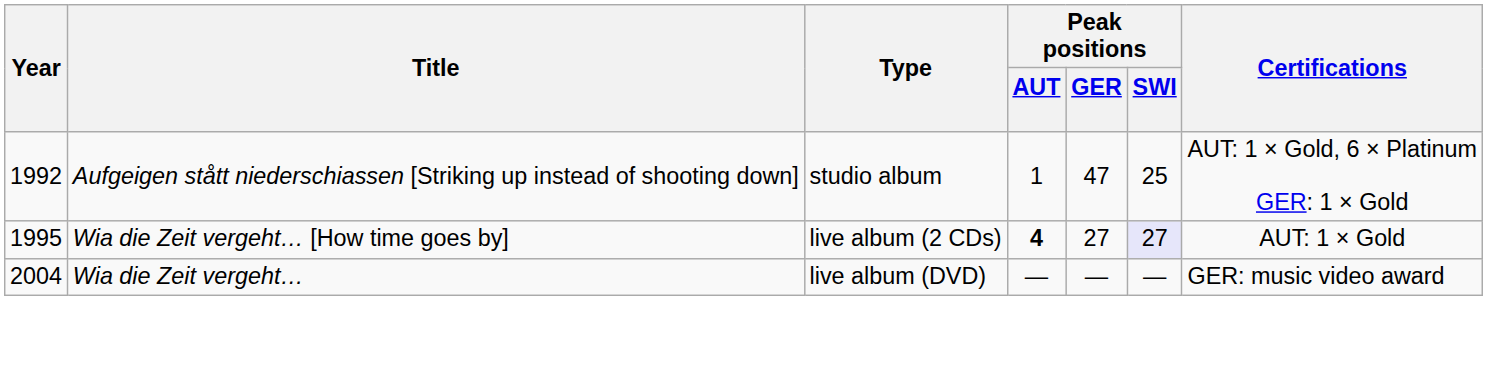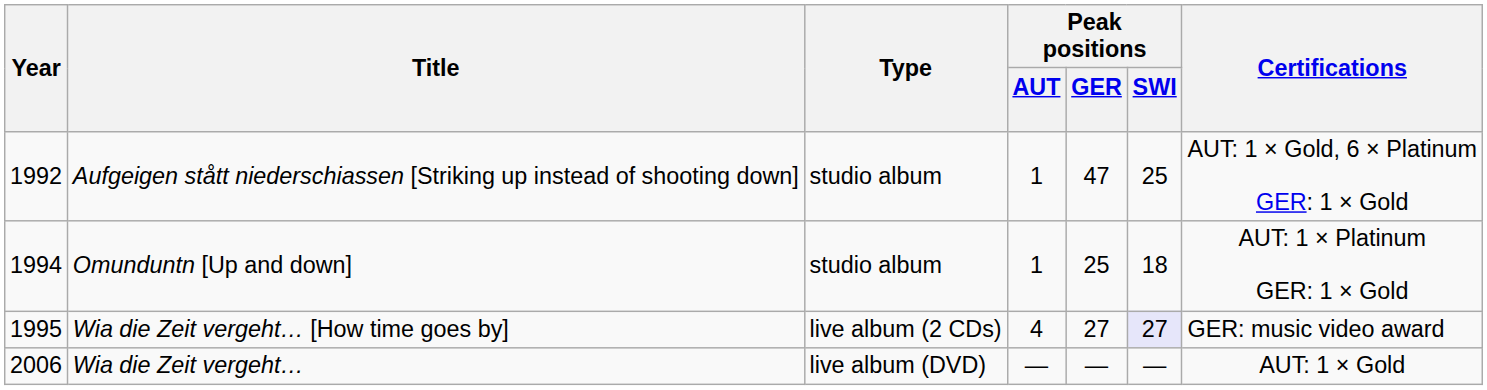 <table class="wikitable">
 <tr>
 <th rowspan="2">Year</th>
 <th rowspan="2">Title</th>
 <th rowspan="2">Type</th>
 <th colspan="3">Peak positions</th>
 <th rowspan="2"><a href='#'>Certifications</a></th>
 </tr>
 <tr>
 <th width="30"><a href='#'>AUT</a><br><br></th>
 <th width="30"><a href='#'>GER</a><br><br></th>
 <th width="30"><a href='#'>SWI</a><br><br></th>
 </tr>
 <tr>
 <td>1992</td>
 <td><em>Aufgeigen stått niederschiassen</em> [Striking up instead of shooting down]</td>
 <td>studio album</td>
 <td align="center" >1</td>
 <td align="center" >47</td>
 <td align="center" >25</td>
 <td align="center">AUT: 1 × Gold, 6 × Platinum<br><br><a href='#'>GER</a>: 1 × Gold</td>
 </tr>
 <tr>
+<td>1994</td>
+<td><em>Omunduntn</em> [Up and down]</td>
+<td>studio album</td>
+<td align="center" >1</td>
+<td align="center" >25</td>
+<td align="center" >18</td>
+<td align="center">AUT: 1 × Platinum<br><br>GER: 1 × Gold</td>
+</tr>
+<tr>
 <td>1995</td>
 <td><em>Wia die Zeit vergeht…</em> [How time goes by]</td>
 <td>live album (2 CDs)</td>
-<td align="center" ><strong>4</strong></td>
+<td align="center" >4</td>
 <td align="center" >27</td>
 <td align="center"  style="background: lavender;">27</td>
-<td align="center">AUT: 1 × Gold</td>
+<td>GER: music video award</td>
 </tr>
 <tr>
-<td>2004</td>
+<td>2006</td>
 <td><em>Wia die Zeit vergeht…</em></td>
 <td>live album (DVD)</td>
 <td align="center" >—</td>
 <td align="center" >—</td>
 <td align="center" >—</td>
-<td>GER: music video award</td>
+<td align="center">AUT: 1 × Gold</td>
 </tr>
 </table>
